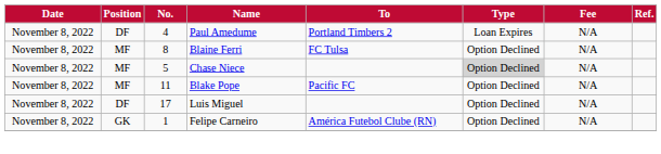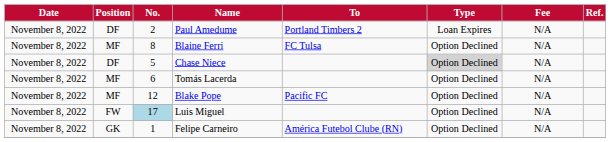 <table class="wikitable" style="text-align:center; font-size:90%; ">
 <tr>
 <th style="background:#BF0A34; color:#FFFFFF; width:120px;">Date</th>
 <th style="background:#BF0A34; color:#FFFFFF; width:50px;">Position</th>
 <th style="background:#BF0A34; color:#FFFFFF; width:50px;">No.</th>
 <th style="background:#BF0A34; color:#FFFFFF; width:150px;">Name</th>
 <th style="background:#BF0A34; color:#FFFFFF; width:200px;">To</th>
 <th style="background:#BF0A34; color:#FFFFFF; Width:100px;">Type</th>
 <th style="background:#BF0A34; color:#FFFFFF; width:110px;">Fee</th>
 <th style="background:#BF0A34; color:#FFFFFF; width:25px;">Ref.</th>
 </tr>
 <tr>
 <td>November 8, 2022</td>
 <td>DF</td>
-<td>4</td>
+<td>2</td>
 <td align="left"> <a href='#'>Paul Amedume</a></td>
 <td align="left"> <a href='#'>Portland Timbers 2</a></td>
 <td>Loan Expires</td>
 <td>N/A</td>
 <td></td>
 </tr>
 <tr>
 <td>November 8, 2022</td>
 <td>MF</td>
 <td>8</td>
 <td align="left"> <a href='#'>Blaine Ferri</a></td>
 <td align="left"> <a href='#'>FC Tulsa</a></td>
 <td>Option Declined</td>
 <td>N/A</td>
 <td></td>
 </tr>
 <tr>
 <td>November 8, 2022</td>
-<td>MF</td>
+<td>DF</td>
 <td>5</td>
 <td align="left"> <a href='#'>Chase Niece</a></td>
 <td align="left"></td>
 <td style="background: lightgrey;">Option Declined</td>
 <td>N/A</td>
 <td></td>
 </tr>
 <tr>
 <td>November 8, 2022</td>
 <td>MF</td>
-<td>11</td>
+<td>6</td>
+<td align="left"> Tomás Lacerda</td>
+<td align="left"></td>
+<td>Option Declined</td>
+<td>N/A</td>
+<td></td>
+</tr>
+<tr>
+<td>November 8, 2022</td>
+<td>MF</td>
+<td>12</td>
 <td align="left"> <a href='#'>Blake Pope</a></td>
 <td align="left"> <a href='#'>Pacific FC</a></td>
 <td>Option Declined</td>
 <td>N/A</td>
 <td></td>
 </tr>
 <tr>
 <td>November 8, 2022</td>
-<td>DF</td>
-<td>17</td>
+<td>FW</td>
+<td style="background: lightblue;">17</td>
 <td align="left"> Luis Miguel</td>
 <td align="left"></td>
 <td>Option Declined</td>
 <td>N/A</td>
 <td></td>
 </tr>
 <tr>
 <td>November 8, 2022</td>
 <td>GK</td>
 <td>1</td>
 <td align="left"> Felipe Carneiro</td>
 <td align="left"> <a href='#'>América Futebol Clube (RN)</a></td>
 <td>Option Declined</td>
 <td>N/A</td>
 <td></td>
 </tr>
 <tr>
 </tr>
 </table>
